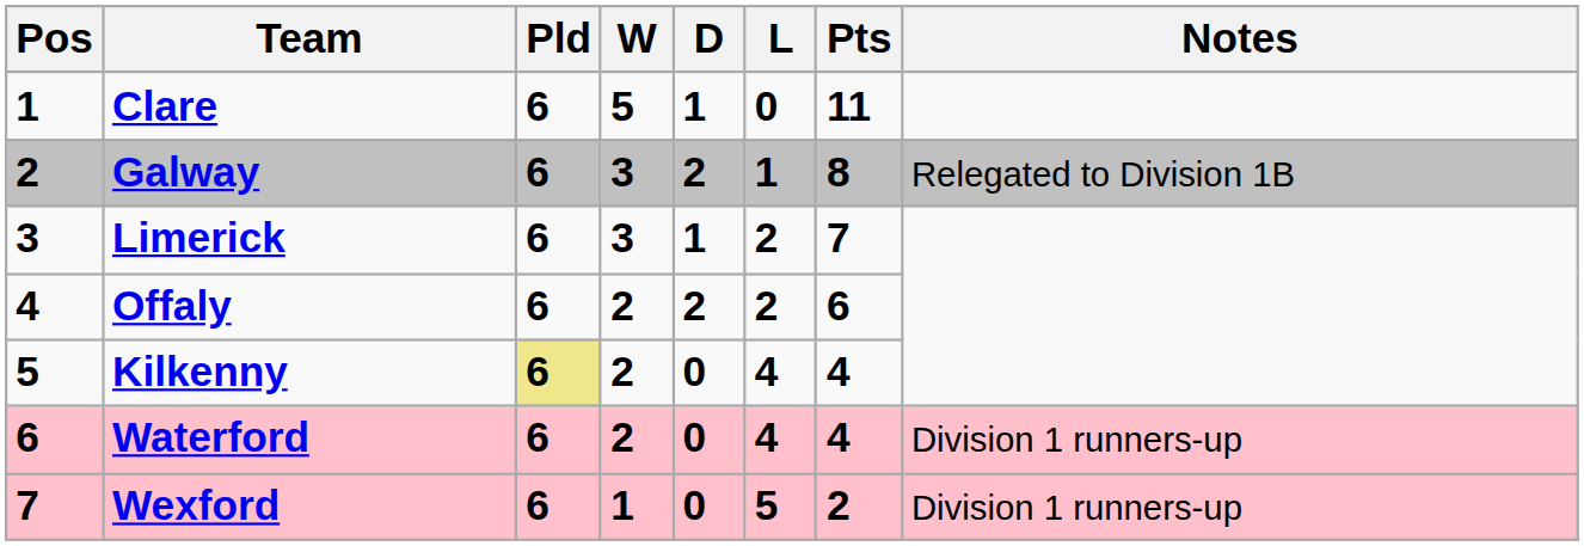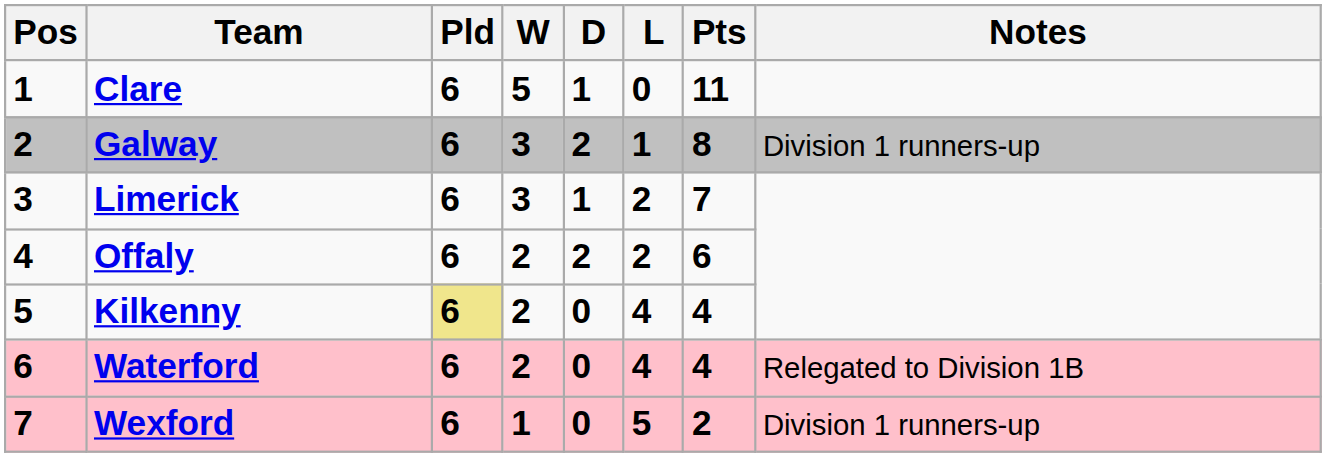 <table class="wikitable" style="text-align: centre;">
 <tr>
 <th width=20>Pos</th>
 <th width=150>Team</th>
 <th width=20>Pld</th>
 <th width=20>W</th>
 <th width=20>D</th>
 <th width=20>L</th>
 <th width=20>Pts</th>
 <th width=250>Notes</th>
 </tr>
 <tr>
 <td><strong>1</strong></td>
 <td align=left><strong> <a href='#'>Clare</a> </strong></td>
 <td><strong>6</strong></td>
 <td><strong>5</strong></td>
 <td><strong>1</strong></td>
 <td><strong>0</strong></td>
 <td><strong>11</strong></td>
 </tr>
 <tr style="background:silver;">
 <td><strong>2</strong></td>
 <td align=left><strong> <a href='#'>Galway</a> </strong></td>
 <td><strong>6</strong></td>
 <td><strong>3</strong></td>
 <td><strong>2</strong></td>
 <td><strong>1</strong></td>
 <td><strong>8</strong></td>
-<td><small> Relegated to Division 1B</small></td>
+<td><small> Division 1 runners-up</small></td>
 </tr>
 <tr>
 <td><strong>3</strong></td>
 <td align=left><strong> <a href='#'>Limerick</a> </strong></td>
 <td><strong>6</strong></td>
 <td><strong>3</strong></td>
 <td><strong>1</strong></td>
 <td><strong>2</strong></td>
 <td><strong>7</strong></td>
 </tr>
 <tr style>
 <td><strong>4</strong></td>
 <td align=left><strong> <a href='#'>Offaly</a> </strong></td>
 <td><strong>6</strong></td>
 <td><strong>2</strong></td>
 <td><strong>2</strong></td>
 <td><strong>2</strong></td>
 <td><strong>6</strong></td>
 </tr>
 <tr>
 <td><strong>5</strong></td>
 <td align=left><strong> <a href='#'>Kilkenny</a> </strong></td>
 <td style="background: khaki;"><strong>6</strong></td>
 <td><strong>2</strong></td>
 <td><strong>0</strong></td>
 <td><strong>4</strong></td>
 <td><strong>4</strong></td>
 </tr>
 <tr style="background:#FFC0CB;">
 <td><strong>6</strong></td>
 <td align=left><strong> <a href='#'>Waterford</a> </strong></td>
 <td><strong>6</strong></td>
 <td><strong>2</strong></td>
 <td><strong>0</strong></td>
 <td><strong>4</strong></td>
 <td><strong>4</strong></td>
-<td><small> Division 1 runners-up</small></td>
+<td><small> Relegated to Division 1B</small></td>
 </tr>
 <tr style="background:#FFC0CB;">
 <td><strong>7</strong></td>
 <td align=left><strong> <a href='#'>Wexford</a> </strong></td>
 <td><strong>6</strong></td>
 <td><strong>1</strong></td>
 <td><strong>0</strong></td>
 <td><strong>5</strong></td>
 <td><strong>2</strong></td>
 <td><small> Division 1 runners-up</small></td>
 </tr>
 </table>
